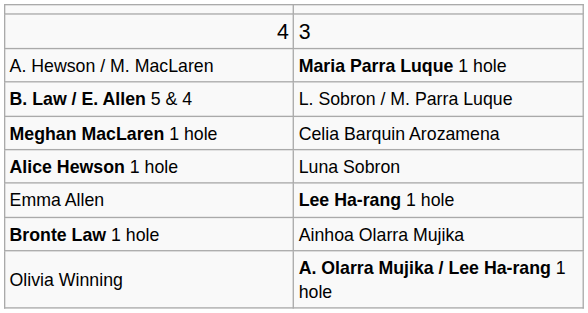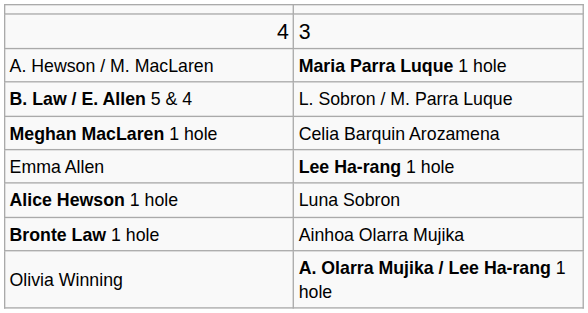 <table class="wikitable">
 <tr>
 <td align="center" width="210"></td>
 <td align="center" width="210"></td>
 </tr>
 <tr>
 <td align="right">4</td>
 <td>3</td>
 </tr>
 <tr>
 <td><small>A. Hewson / M. MacLaren</small></td>
 <td><small><strong>Maria Parra Luque</strong> 1 hole</small></td>
 </tr>
 <tr>
 <td><small><strong>B. Law / E. Allen</strong> 5 & 4</small></td>
 <td><small>L. Sobron / M. Parra Luque</small></td>
 </tr>
 <tr>
 <td><small><strong>Meghan MacLaren</strong> 1 hole</small></td>
 <td><small>Celia Barquin Arozamena</small></td>
 </tr>
 <tr>
+<td><small>Emma Allen</small></td>
+<td><small><strong>Lee Ha-rang</strong> 1 hole</small></td>
+</tr>
+<tr>
 <td><small><strong>Alice Hewson</strong> 1 hole</small></td>
 <td><small>Luna Sobron</small></td>
-</tr>
-<tr>
-<td><small>Emma Allen</small></td>
-<td><small><strong>Lee Ha-rang</strong> 1 hole</small></td>
 </tr>
 <tr>
 <td><small><strong>Bronte Law</strong> 1 hole</small></td>
 <td><small>Ainhoa Olarra Mujika</small></td>
 </tr>
 <tr>
 <td><small>Olivia Winning</small></td>
 <td><small><strong>A. Olarra Mujika / Lee Ha-rang</strong> 1 hole</small></td>
 </tr>
 </table>
